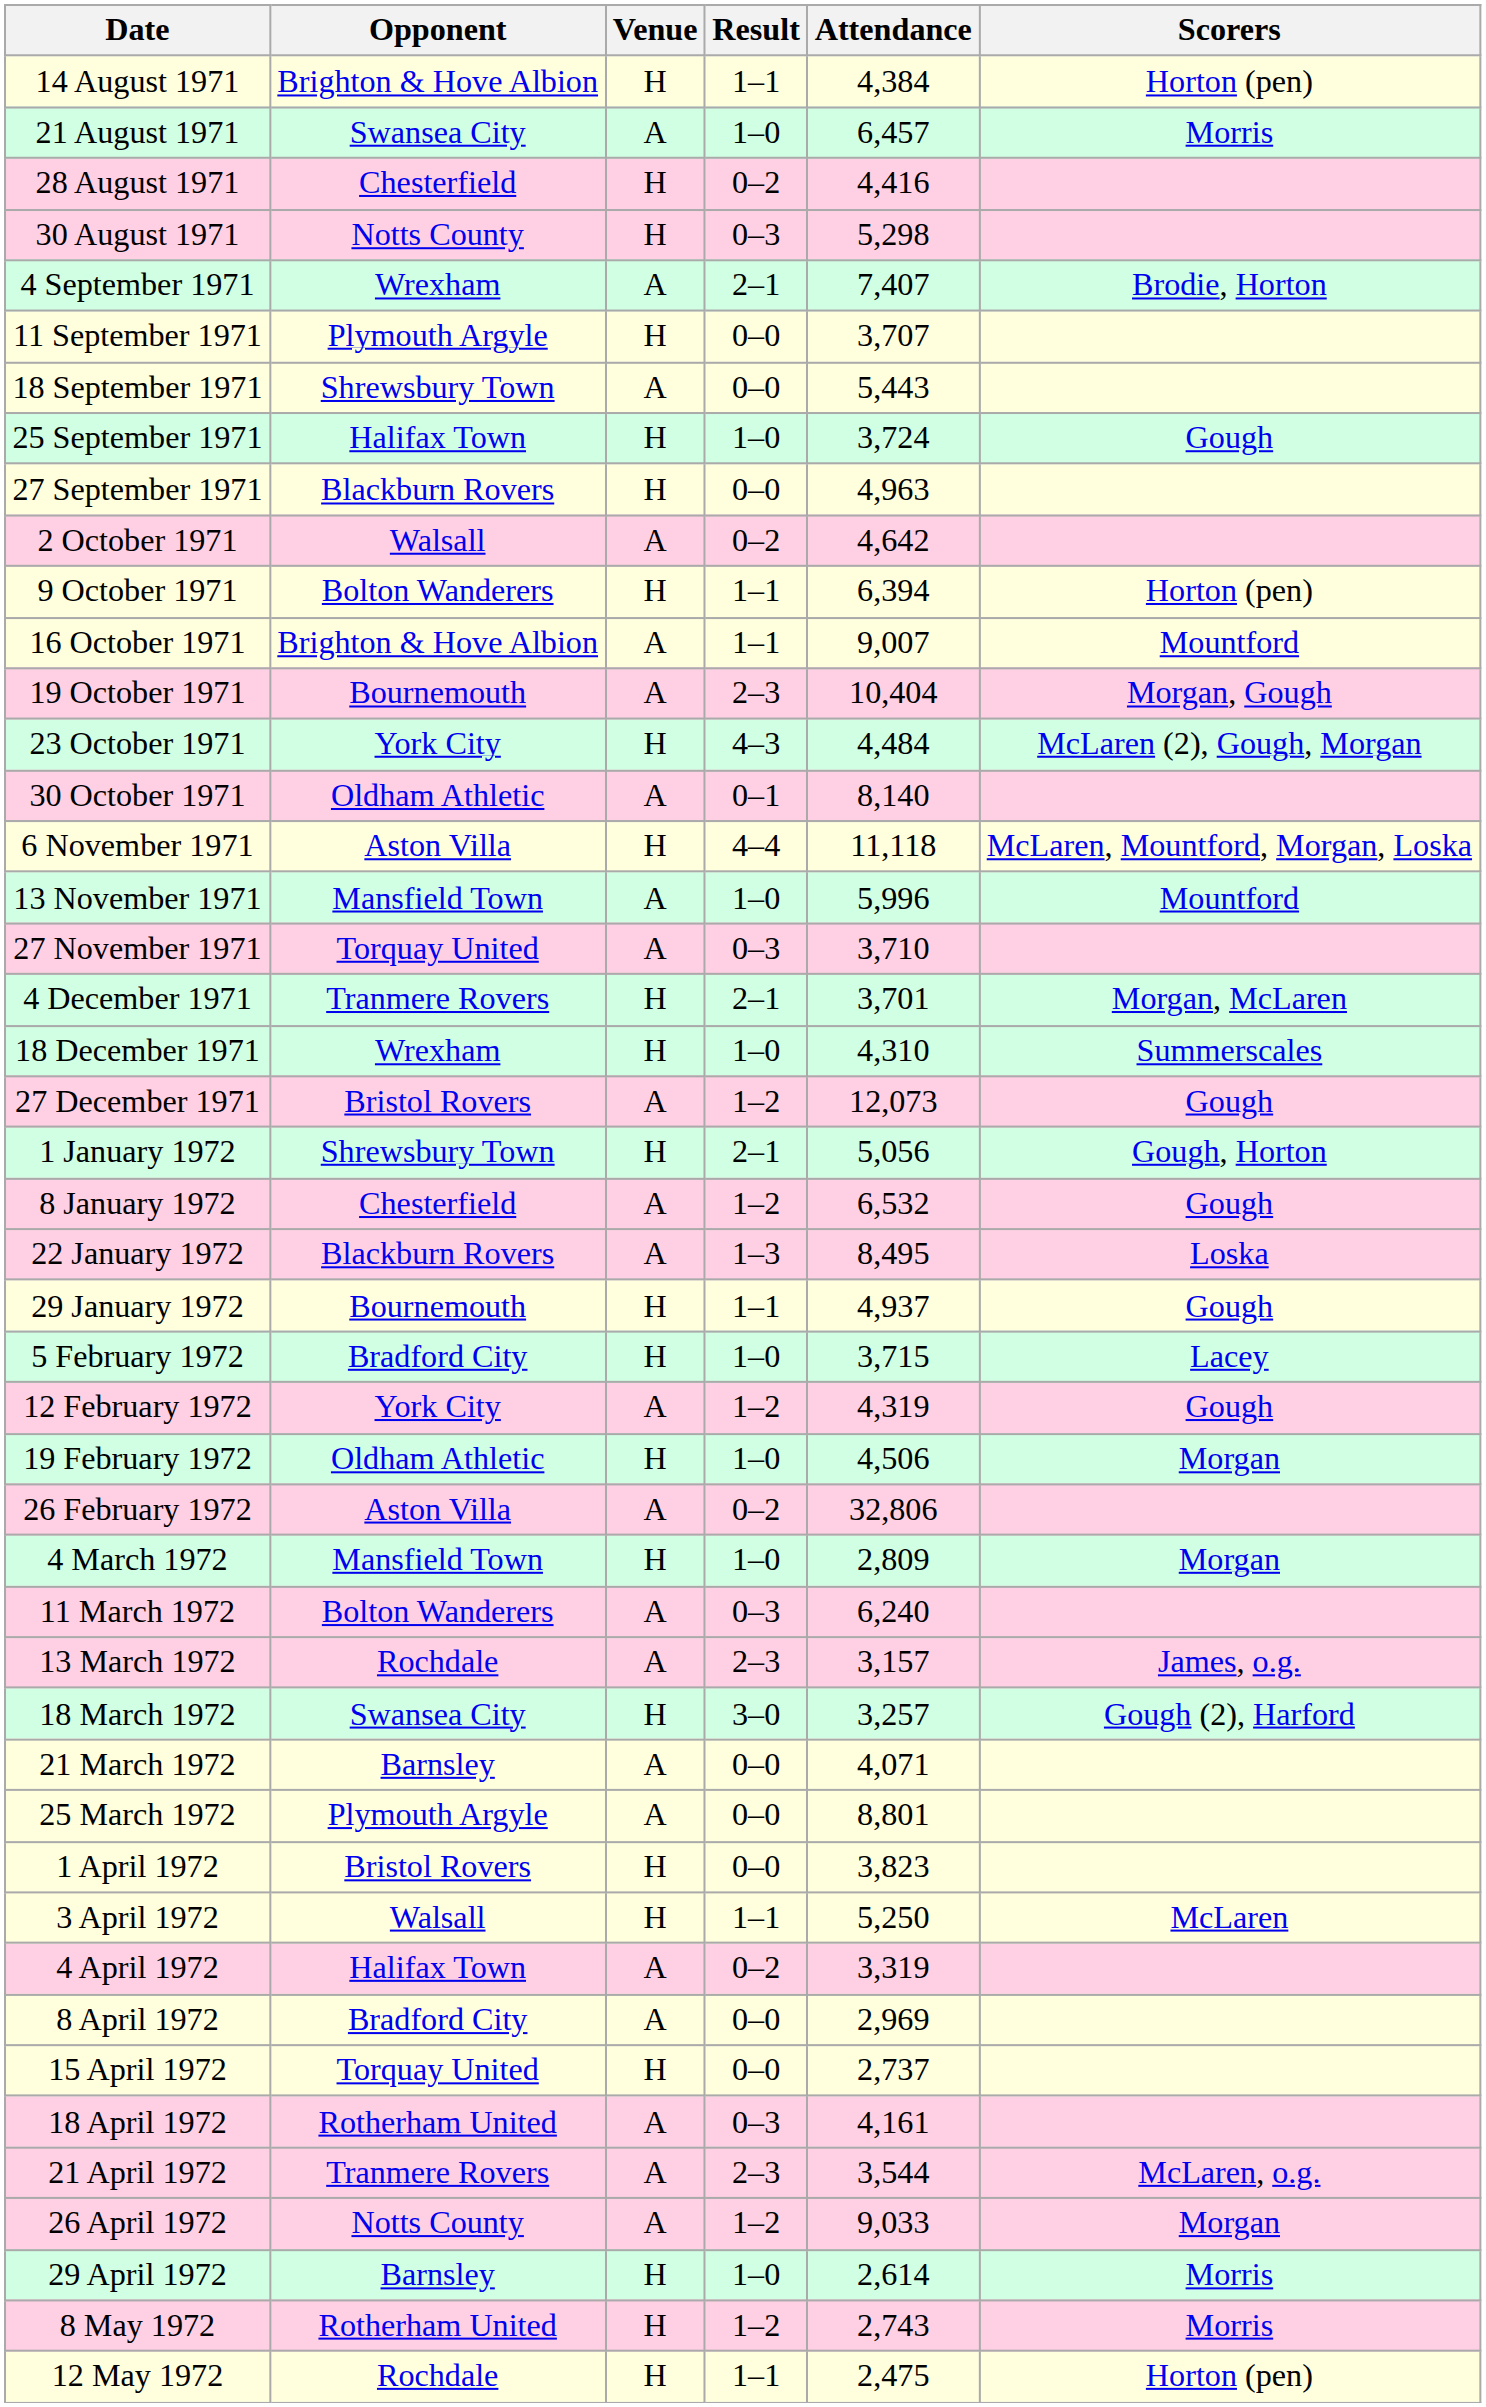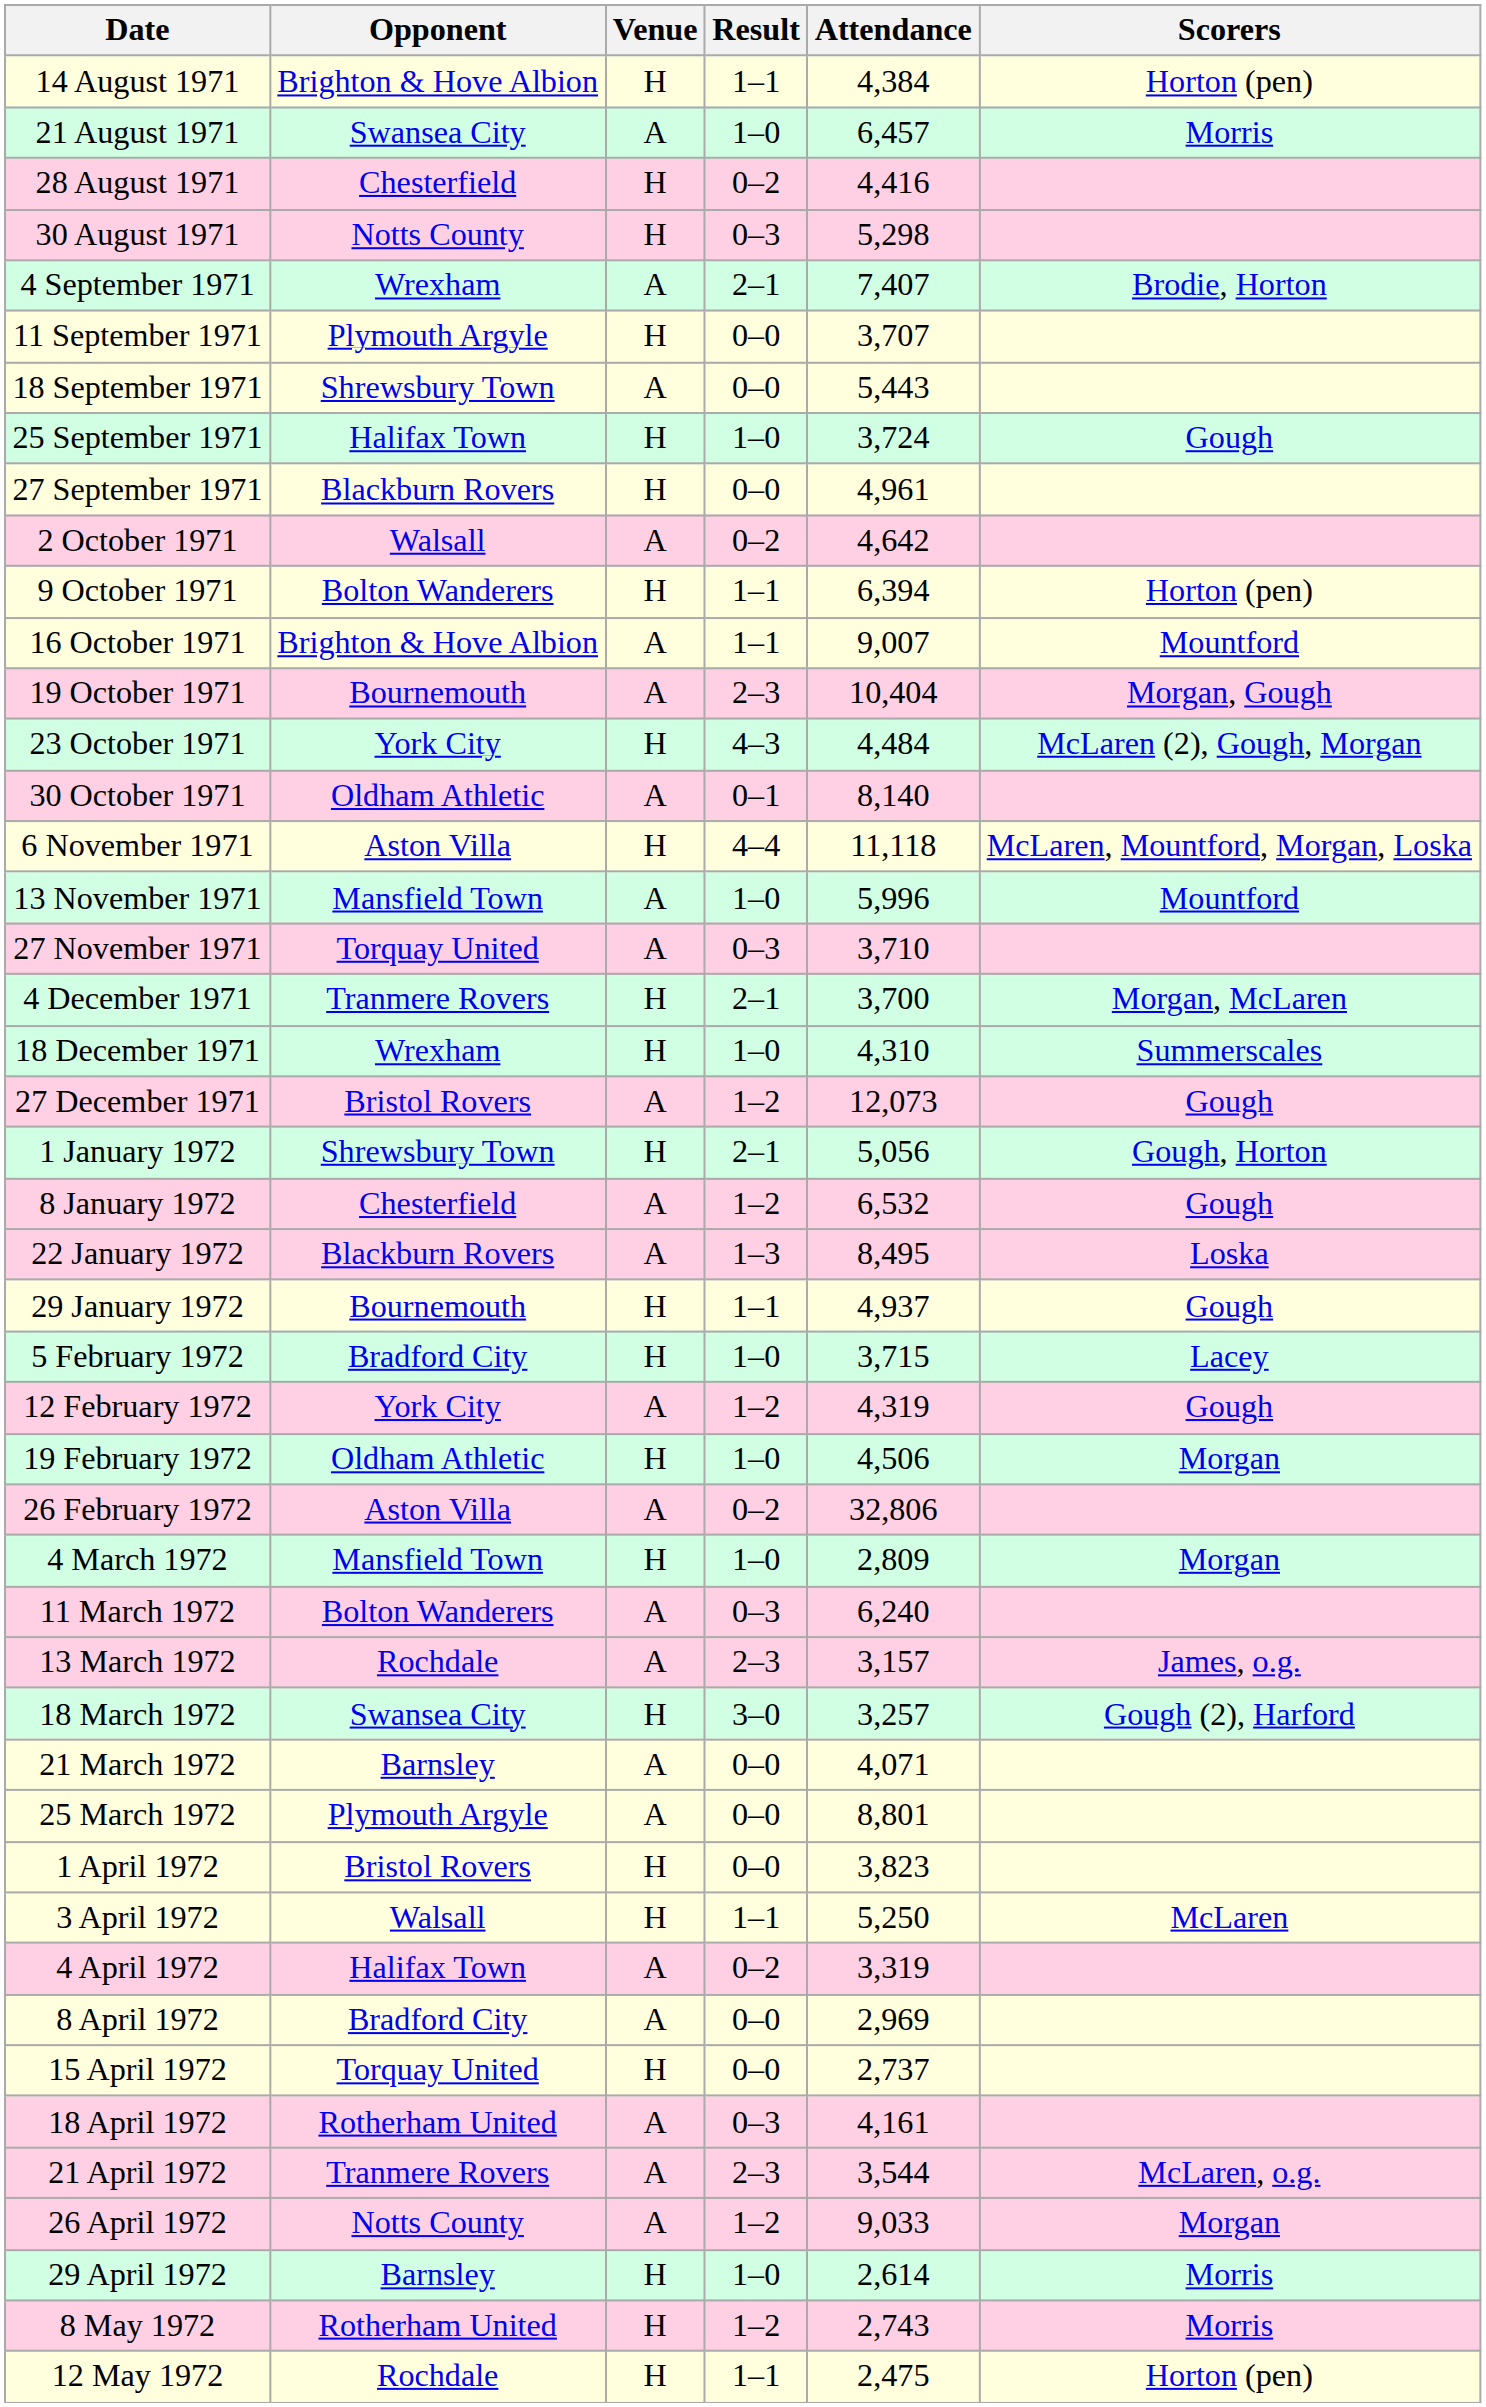 <table class="wikitable sortable" style="font-size:100%; text-align:center">
 <tr>
 <th>Date</th>
 <th>Opponent</th>
 <th>Venue</th>
 <th>Result</th>
 <th>Attendance</th>
 <th>Scorers</th>
 </tr>
 <tr style="background-color: #ffffdd;">
 <td>14 August 1971</td>
 <td><a href='#'>Brighton & Hove Albion</a></td>
 <td>H</td>
 <td>1–1</td>
 <td>4,384</td>
 <td><a href='#'>Horton</a> (pen)</td>
 </tr>
 <tr style="background-color: #d0ffe3;">
 <td>21 August 1971</td>
 <td><a href='#'>Swansea City</a></td>
 <td>A</td>
 <td>1–0</td>
 <td>6,457</td>
 <td><a href='#'>Morris</a></td>
 </tr>
 <tr style="background-color: #ffd0e3;">
 <td>28 August 1971</td>
 <td><a href='#'>Chesterfield</a></td>
 <td>H</td>
 <td>0–2</td>
 <td>4,416</td>
 <td></td>
 </tr>
 <tr style="background-color: #ffd0e3;">
 <td>30 August 1971</td>
 <td><a href='#'>Notts County</a></td>
 <td>H</td>
 <td>0–3</td>
 <td>5,298</td>
 <td></td>
 </tr>
 <tr style="background-color: #d0ffe3;">
 <td>4 September 1971</td>
 <td><a href='#'>Wrexham</a></td>
 <td>A</td>
 <td>2–1</td>
 <td>7,407</td>
 <td><a href='#'>Brodie</a>, <a href='#'>Horton</a></td>
 </tr>
 <tr style="background-color: #ffffdd;">
 <td>11 September 1971</td>
 <td><a href='#'>Plymouth Argyle</a></td>
 <td>H</td>
 <td>0–0</td>
 <td>3,707</td>
 <td></td>
 </tr>
 <tr style="background-color: #ffffdd;">
 <td>18 September 1971</td>
 <td><a href='#'>Shrewsbury Town</a></td>
 <td>A</td>
 <td>0–0</td>
 <td>5,443</td>
 <td></td>
 </tr>
 <tr style="background-color: #d0ffe3;">
 <td>25 September 1971</td>
 <td><a href='#'>Halifax Town</a></td>
 <td>H</td>
 <td>1–0</td>
 <td>3,724</td>
 <td><a href='#'>Gough</a></td>
 </tr>
 <tr style="background-color: #ffffdd;">
 <td>27 September 1971</td>
 <td><a href='#'>Blackburn Rovers</a></td>
 <td>H</td>
 <td>0–0</td>
-<td>4,963</td>
+<td>4,961</td>
 <td></td>
 </tr>
 <tr style="background-color: #ffd0e3;">
 <td>2 October 1971</td>
 <td><a href='#'>Walsall</a></td>
 <td>A</td>
 <td>0–2</td>
 <td>4,642</td>
 <td></td>
 </tr>
 <tr style="background-color: #ffffdd;">
 <td>9 October 1971</td>
 <td><a href='#'>Bolton Wanderers</a></td>
 <td>H</td>
 <td>1–1</td>
 <td>6,394</td>
 <td><a href='#'>Horton</a> (pen)</td>
 </tr>
 <tr style="background-color: #ffffdd;">
 <td>16 October 1971</td>
 <td><a href='#'>Brighton & Hove Albion</a></td>
 <td>A</td>
 <td>1–1</td>
 <td>9,007</td>
 <td><a href='#'>Mountford</a></td>
 </tr>
 <tr style="background-color: #ffd0e3;">
 <td>19 October 1971</td>
 <td><a href='#'>Bournemouth</a></td>
 <td>A</td>
 <td>2–3</td>
 <td>10,404</td>
 <td><a href='#'>Morgan</a>, <a href='#'>Gough</a></td>
 </tr>
 <tr style="background-color: #d0ffe3;">
 <td>23 October 1971</td>
 <td><a href='#'>York City</a></td>
 <td>H</td>
 <td>4–3</td>
 <td>4,484</td>
 <td><a href='#'>McLaren</a> (2), <a href='#'>Gough</a>, <a href='#'>Morgan</a></td>
 </tr>
 <tr style="background-color: #ffd0e3;">
 <td>30 October 1971</td>
 <td><a href='#'>Oldham Athletic</a></td>
 <td>A</td>
 <td>0–1</td>
 <td>8,140</td>
 <td></td>
 </tr>
 <tr style="background-color: #ffffdd;">
 <td>6 November 1971</td>
 <td><a href='#'>Aston Villa</a></td>
 <td>H</td>
 <td>4–4</td>
 <td>11,118</td>
 <td><a href='#'>McLaren</a>, <a href='#'>Mountford</a>, <a href='#'>Morgan</a>, <a href='#'>Loska</a></td>
 </tr>
 <tr style="background-color: #d0ffe3;">
 <td>13 November 1971</td>
 <td><a href='#'>Mansfield Town</a></td>
 <td>A</td>
 <td>1–0</td>
 <td>5,996</td>
 <td><a href='#'>Mountford</a></td>
 </tr>
 <tr style="background-color: #ffd0e3;">
 <td>27 November 1971</td>
 <td><a href='#'>Torquay United</a></td>
 <td>A</td>
 <td>0–3</td>
 <td>3,710</td>
 <td></td>
 </tr>
 <tr style="background-color: #d0ffe3;">
 <td>4 December 1971</td>
 <td><a href='#'>Tranmere Rovers</a></td>
 <td>H</td>
 <td>2–1</td>
-<td>3,701</td>
+<td>3,700</td>
 <td><a href='#'>Morgan</a>, <a href='#'>McLaren</a></td>
 </tr>
 <tr style="background-color: #d0ffe3;">
 <td>18 December 1971</td>
 <td><a href='#'>Wrexham</a></td>
 <td>H</td>
 <td>1–0</td>
 <td>4,310</td>
 <td><a href='#'>Summerscales</a></td>
 </tr>
 <tr style="background-color: #ffd0e3;">
 <td>27 December 1971</td>
 <td><a href='#'>Bristol Rovers</a></td>
 <td>A</td>
 <td>1–2</td>
 <td>12,073</td>
 <td><a href='#'>Gough</a></td>
 </tr>
 <tr style="background-color: #d0ffe3;">
 <td>1 January 1972</td>
 <td><a href='#'>Shrewsbury Town</a></td>
 <td>H</td>
 <td>2–1</td>
 <td>5,056</td>
 <td><a href='#'>Gough</a>, <a href='#'>Horton</a></td>
 </tr>
 <tr style="background-color: #ffd0e3;">
 <td>8 January 1972</td>
 <td><a href='#'>Chesterfield</a></td>
 <td>A</td>
 <td>1–2</td>
 <td>6,532</td>
 <td><a href='#'>Gough</a></td>
 </tr>
 <tr style="background-color: #ffd0e3;">
 <td>22 January 1972</td>
 <td><a href='#'>Blackburn Rovers</a></td>
 <td>A</td>
 <td>1–3</td>
 <td>8,495</td>
 <td><a href='#'>Loska</a></td>
 </tr>
 <tr style="background-color: #ffffdd;">
 <td>29 January 1972</td>
 <td><a href='#'>Bournemouth</a></td>
 <td>H</td>
 <td>1–1</td>
 <td>4,937</td>
 <td><a href='#'>Gough</a></td>
 </tr>
 <tr style="background-color: #d0ffe3;">
 <td>5 February 1972</td>
 <td><a href='#'>Bradford City</a></td>
 <td>H</td>
 <td>1–0</td>
 <td>3,715</td>
 <td><a href='#'>Lacey</a></td>
 </tr>
 <tr style="background-color: #ffd0e3;">
 <td>12 February 1972</td>
 <td><a href='#'>York City</a></td>
 <td>A</td>
 <td>1–2</td>
 <td>4,319</td>
 <td><a href='#'>Gough</a></td>
 </tr>
 <tr style="background-color: #d0ffe3;">
 <td>19 February 1972</td>
 <td><a href='#'>Oldham Athletic</a></td>
 <td>H</td>
 <td>1–0</td>
 <td>4,506</td>
 <td><a href='#'>Morgan</a></td>
 </tr>
 <tr style="background-color: #ffd0e3;">
 <td>26 February 1972</td>
 <td><a href='#'>Aston Villa</a></td>
 <td>A</td>
 <td>0–2</td>
 <td>32,806</td>
 <td></td>
 </tr>
 <tr style="background-color: #d0ffe3;">
 <td>4 March 1972</td>
 <td><a href='#'>Mansfield Town</a></td>
 <td>H</td>
 <td>1–0</td>
 <td>2,809</td>
 <td><a href='#'>Morgan</a></td>
 </tr>
 <tr style="background-color: #ffd0e3;">
 <td>11 March 1972</td>
 <td><a href='#'>Bolton Wanderers</a></td>
 <td>A</td>
 <td>0–3</td>
 <td>6,240</td>
 <td></td>
 </tr>
 <tr style="background-color: #ffd0e3;">
 <td>13 March 1972</td>
 <td><a href='#'>Rochdale</a></td>
 <td>A</td>
 <td>2–3</td>
 <td>3,157</td>
 <td><a href='#'>James</a>, <a href='#'>o.g.</a></td>
 </tr>
 <tr style="background-color: #d0ffe3;">
 <td>18 March 1972</td>
 <td><a href='#'>Swansea City</a></td>
 <td>H</td>
 <td>3–0</td>
 <td>3,257</td>
 <td><a href='#'>Gough</a> (2), <a href='#'>Harford</a></td>
 </tr>
 <tr style="background-color: #ffffdd;">
 <td>21 March 1972</td>
 <td><a href='#'>Barnsley</a></td>
 <td>A</td>
 <td>0–0</td>
 <td>4,071</td>
 <td></td>
 </tr>
 <tr style="background-color: #ffffdd;">
 <td>25 March 1972</td>
 <td><a href='#'>Plymouth Argyle</a></td>
 <td>A</td>
 <td>0–0</td>
 <td>8,801</td>
 <td></td>
 </tr>
 <tr style="background-color: #ffffdd;">
 <td>1 April 1972</td>
 <td><a href='#'>Bristol Rovers</a></td>
 <td>H</td>
 <td>0–0</td>
 <td>3,823</td>
 <td></td>
 </tr>
 <tr style="background-color: #ffffdd;">
 <td>3 April 1972</td>
 <td><a href='#'>Walsall</a></td>
 <td>H</td>
 <td>1–1</td>
 <td>5,250</td>
 <td><a href='#'>McLaren</a></td>
 </tr>
 <tr style="background-color: #ffd0e3;">
 <td>4 April 1972</td>
 <td><a href='#'>Halifax Town</a></td>
 <td>A</td>
 <td>0–2</td>
 <td>3,319</td>
 <td></td>
 </tr>
 <tr style="background-color: #ffffdd;">
 <td>8 April 1972</td>
 <td><a href='#'>Bradford City</a></td>
 <td>A</td>
 <td>0–0</td>
 <td>2,969</td>
 <td></td>
 </tr>
 <tr style="background-color: #ffffdd;">
 <td>15 April 1972</td>
 <td><a href='#'>Torquay United</a></td>
 <td>H</td>
 <td>0–0</td>
 <td>2,737</td>
 <td></td>
 </tr>
 <tr style="background-color: #ffd0e3;">
 <td>18 April 1972</td>
 <td><a href='#'>Rotherham United</a></td>
 <td>A</td>
 <td>0–3</td>
 <td>4,161</td>
 <td></td>
 </tr>
 <tr style="background-color: #ffd0e3;">
 <td>21 April 1972</td>
 <td><a href='#'>Tranmere Rovers</a></td>
 <td>A</td>
 <td>2–3</td>
 <td>3,544</td>
 <td><a href='#'>McLaren</a>, <a href='#'>o.g.</a></td>
 </tr>
 <tr style="background-color: #ffd0e3;">
 <td>26 April 1972</td>
 <td><a href='#'>Notts County</a></td>
 <td>A</td>
 <td>1–2</td>
 <td>9,033</td>
 <td><a href='#'>Morgan</a></td>
 </tr>
 <tr style="background-color: #d0ffe3;">
 <td>29 April 1972</td>
 <td><a href='#'>Barnsley</a></td>
 <td>H</td>
 <td>1–0</td>
 <td>2,614</td>
 <td><a href='#'>Morris</a></td>
 </tr>
 <tr style="background-color: #ffd0e3;">
 <td>8 May 1972</td>
 <td><a href='#'>Rotherham United</a></td>
 <td>H</td>
 <td>1–2</td>
 <td>2,743</td>
 <td><a href='#'>Morris</a></td>
 </tr>
 <tr style="background-color: #ffffdd;">
 <td>12 May 1972</td>
 <td><a href='#'>Rochdale</a></td>
 <td>H</td>
 <td>1–1</td>
 <td>2,475</td>
 <td><a href='#'>Horton</a> (pen)</td>
 </tr>
 </table>
